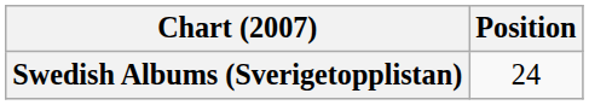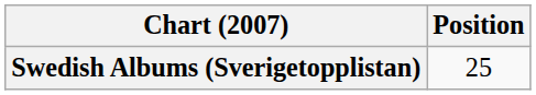 <table class="wikitable plainrowheaders" style="text-align:center">
 <tr>
 <th scope="col">Chart (2007)</th>
 <th scope="col">Position</th>
 </tr>
 <tr>
 <th scope="row">Swedish Albums (Sverigetopplistan)</th>
-<td>24</td>
+<td>25</td>
 </tr>
 </table>
